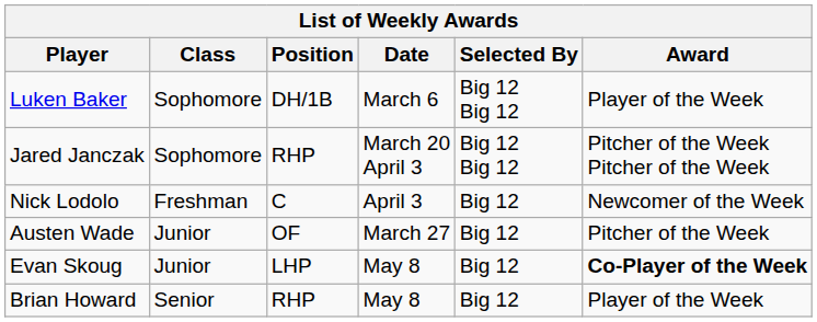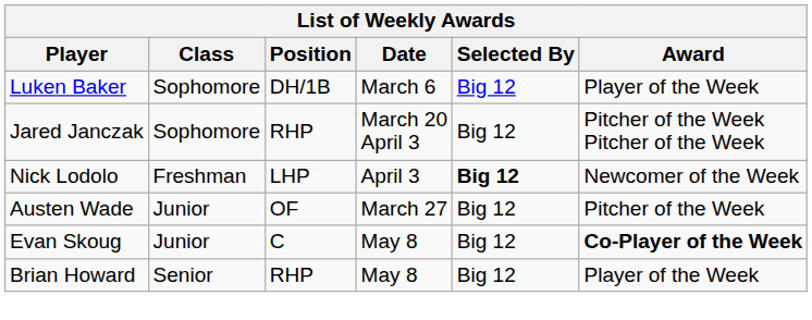 <table class="wikitable collapsible">
 <tr>
 <th colspan="6">List of Weekly Awards</th>
 </tr>
 <tr>
 <th>Player</th>
 <th>Class</th>
 <th>Position</th>
 <th>Date</th>
 <th>Selected By</th>
 <th>Award</th>
 </tr>
 <tr>
 <td><a href='#'>Luken Baker</a></td>
 <td>Sophomore</td>
 <td>DH/1B</td>
 <td>March 6</td>
-<td>Big 12<br>Big 12</td>
+<td><a href='#'>Big 12</a></td>
 <td>Player of the Week</td>
 </tr>
 <tr>
 <td>Jared Janczak</td>
 <td>Sophomore</td>
 <td>RHP</td>
 <td>March 20<br>April 3</td>
-<td>Big 12<br>Big 12</td>
+<td>Big 12</td>
 <td>Pitcher of the Week<br>Pitcher of the Week</td>
 </tr>
 <tr>
 <td>Nick Lodolo</td>
 <td>Freshman</td>
-<td>C</td>
+<td>LHP</td>
 <td>April 3</td>
-<td>Big 12</td>
+<td><strong>Big 12</strong></td>
 <td>Newcomer of the Week</td>
 </tr>
 <tr>
 <td>Austen Wade</td>
 <td>Junior</td>
 <td>OF</td>
 <td>March 27</td>
 <td>Big 12</td>
 <td>Pitcher of the Week</td>
 </tr>
 <tr>
 <td>Evan Skoug</td>
 <td>Junior</td>
-<td>LHP</td>
+<td>C</td>
 <td>May 8</td>
 <td>Big 12</td>
 <td><strong>Co-Player of the Week</strong></td>
 </tr>
 <tr>
 <td>Brian Howard</td>
 <td>Senior</td>
 <td>RHP</td>
 <td>May 8</td>
 <td>Big 12</td>
 <td>Player of the Week</td>
 </tr>
 </table>
